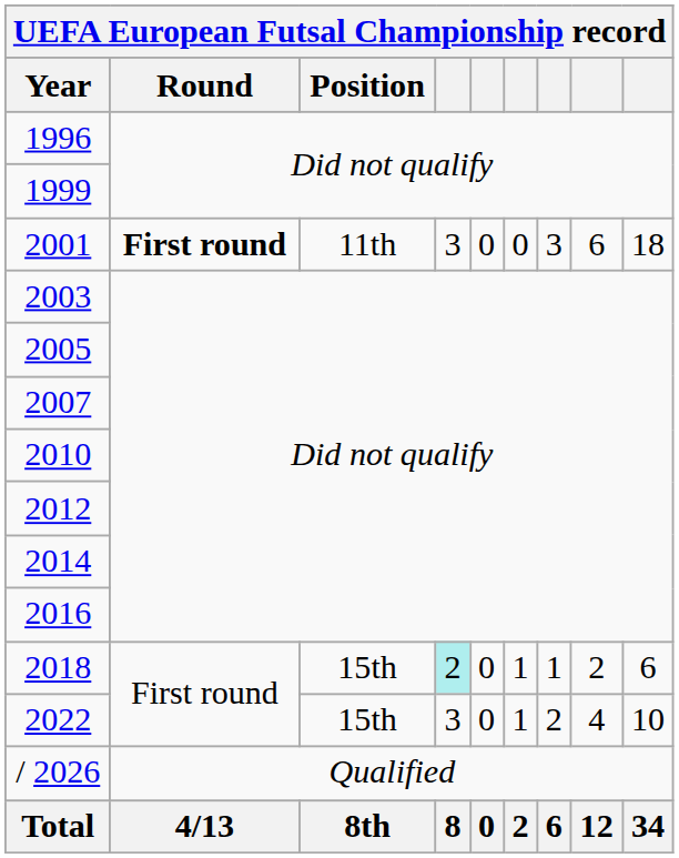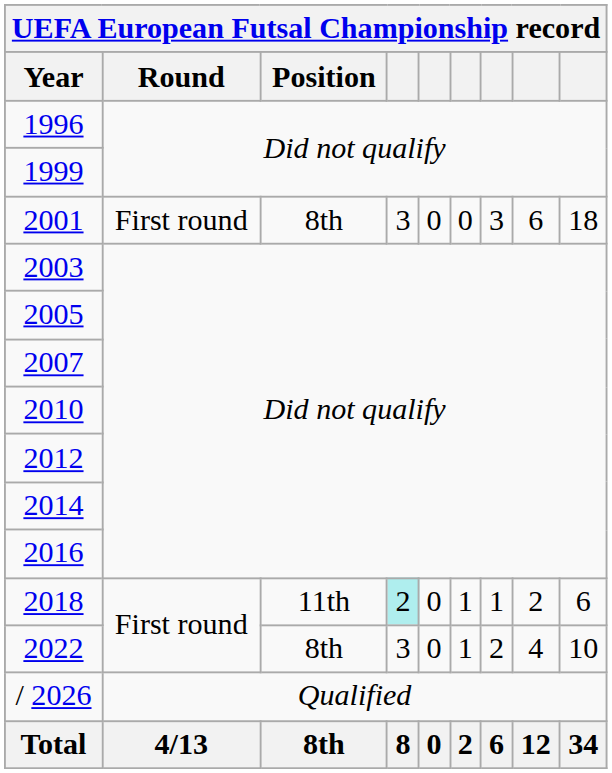 <table class="wikitable" style="text-align: center;">
 <tr>
 <th colspan=9><a href='#'>UEFA European Futsal Championship</a> record</th>
 </tr>
 <tr>
 <th>Year</th>
 <th>Round</th>
 <th>Position</th>
 <th></th>
 <th></th>
 <th></th>
 <th></th>
 <th></th>
 <th></th>
 </tr>
 <tr>
 <td> <a href='#'>1996</a></td>
 <td colspan=10 rowspan=2><em>Did not qualify</em></td>
 </tr>
 <tr>
 <td> <a href='#'>1999</a></td>
 </tr>
 <tr>
 <td> <a href='#'>2001</a></td>
-<td><strong>First round</strong></td>
-<td>11th</td>
+<td>First round</td>
+<td>8th</td>
 <td>3</td>
 <td>0</td>
 <td>0</td>
 <td>3</td>
 <td>6</td>
 <td>18</td>
 </tr>
 <tr>
 <td> <a href='#'>2003</a></td>
 <td colspan=10 rowspan=7><em>Did not qualify</em></td>
 </tr>
 <tr>
 <td> <a href='#'>2005</a></td>
 </tr>
 <tr>
 <td> <a href='#'>2007</a></td>
 </tr>
 <tr>
 <td> <a href='#'>2010</a></td>
 </tr>
 <tr>
 <td> <a href='#'>2012</a></td>
 </tr>
 <tr>
 <td> <a href='#'>2014</a></td>
 </tr>
 <tr>
 <td> <a href='#'>2016</a></td>
 </tr>
 <tr>
 <td> <a href='#'>2018</a></td>
 <td rowspan=2>First round</td>
-<td>15th</td>
+<td>11th</td>
 <td style="background: paleturquoise;">2</td>
 <td>0</td>
 <td>1</td>
 <td>1</td>
 <td>2</td>
 <td>6</td>
 </tr>
 <tr>
 <td> <a href='#'>2022</a></td>
-<td>15th</td>
+<td>8th</td>
 <td>3</td>
 <td>0</td>
 <td>1</td>
 <td>2</td>
 <td>4</td>
 <td>10</td>
 </tr>
 <tr>
 <td>/ <a href='#'>2026</a></td>
 <td colspan=10><em>Qualified</em></td>
 </tr>
 <tr>
 <th><strong>Total</strong></th>
 <th>4/13</th>
 <th>8th</th>
 <th>8</th>
 <th>0</th>
 <th>2</th>
 <th>6</th>
 <th>12</th>
 <th>34</th>
 </tr>
 </table>
